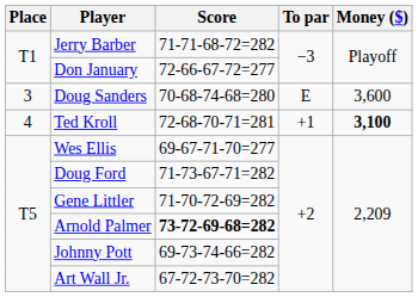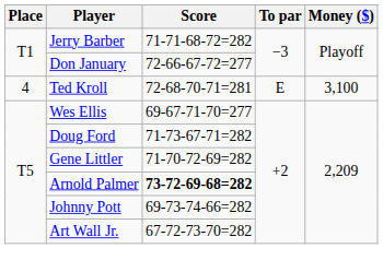 <table class=wikitable>
 <tr>
 <th>Place</th>
 <th>Player</th>
 <th>Score</th>
 <th>To par</th>
 <th>Money (<a href='#'>$</a>)</th>
 </tr>
 <tr>
 <td rowspan=2 align=center>T1</td>
 <td> <a href='#'>Jerry Barber</a></td>
 <td>71-71-68-72=282</td>
 <td rowspan=2 align=center>−3</td>
 <td rowspan=2 align=center>Playoff</td>
 </tr>
 <tr>
 <td> <a href='#'>Don January</a></td>
 <td>72-66-67-72=277</td>
 </tr>
 <tr>
-<td align=center>3</td>
-<td> <a href='#'>Doug Sanders</a></td>
-<td>70-68-74-68=280</td>
-<td align=center>E</td>
-<td align=center>3,600</td>
-</tr>
-<tr>
 <td align=center>4</td>
 <td> <a href='#'>Ted Kroll</a></td>
 <td>72-68-70-71=281</td>
-<td align=center>+1</td>
-<td align=center><strong>3,100</strong></td>
+<td align=center>E</td>
+<td align=center>3,100</td>
 </tr>
 <tr>
 <td rowspan=6 align=center>T5</td>
 <td> <a href='#'>Wes Ellis</a></td>
 <td>69-67-71-70=277</td>
 <td rowspan=6 align=center>+2</td>
 <td rowspan=6 align=center>2,209</td>
 </tr>
 <tr>
 <td> <a href='#'>Doug Ford</a></td>
 <td>71-73-67-71=282</td>
 </tr>
 <tr>
 <td> <a href='#'>Gene Littler</a></td>
 <td>71-70-72-69=282</td>
 </tr>
 <tr>
 <td> <a href='#'>Arnold Palmer</a></td>
 <td><strong>73-72-69-68=282</strong></td>
 </tr>
 <tr>
 <td> <a href='#'>Johnny Pott</a></td>
 <td>69-73-74-66=282</td>
 </tr>
 <tr>
 <td> <a href='#'>Art Wall Jr.</a></td>
 <td>67-72-73-70=282</td>
 </tr>
 </table>
